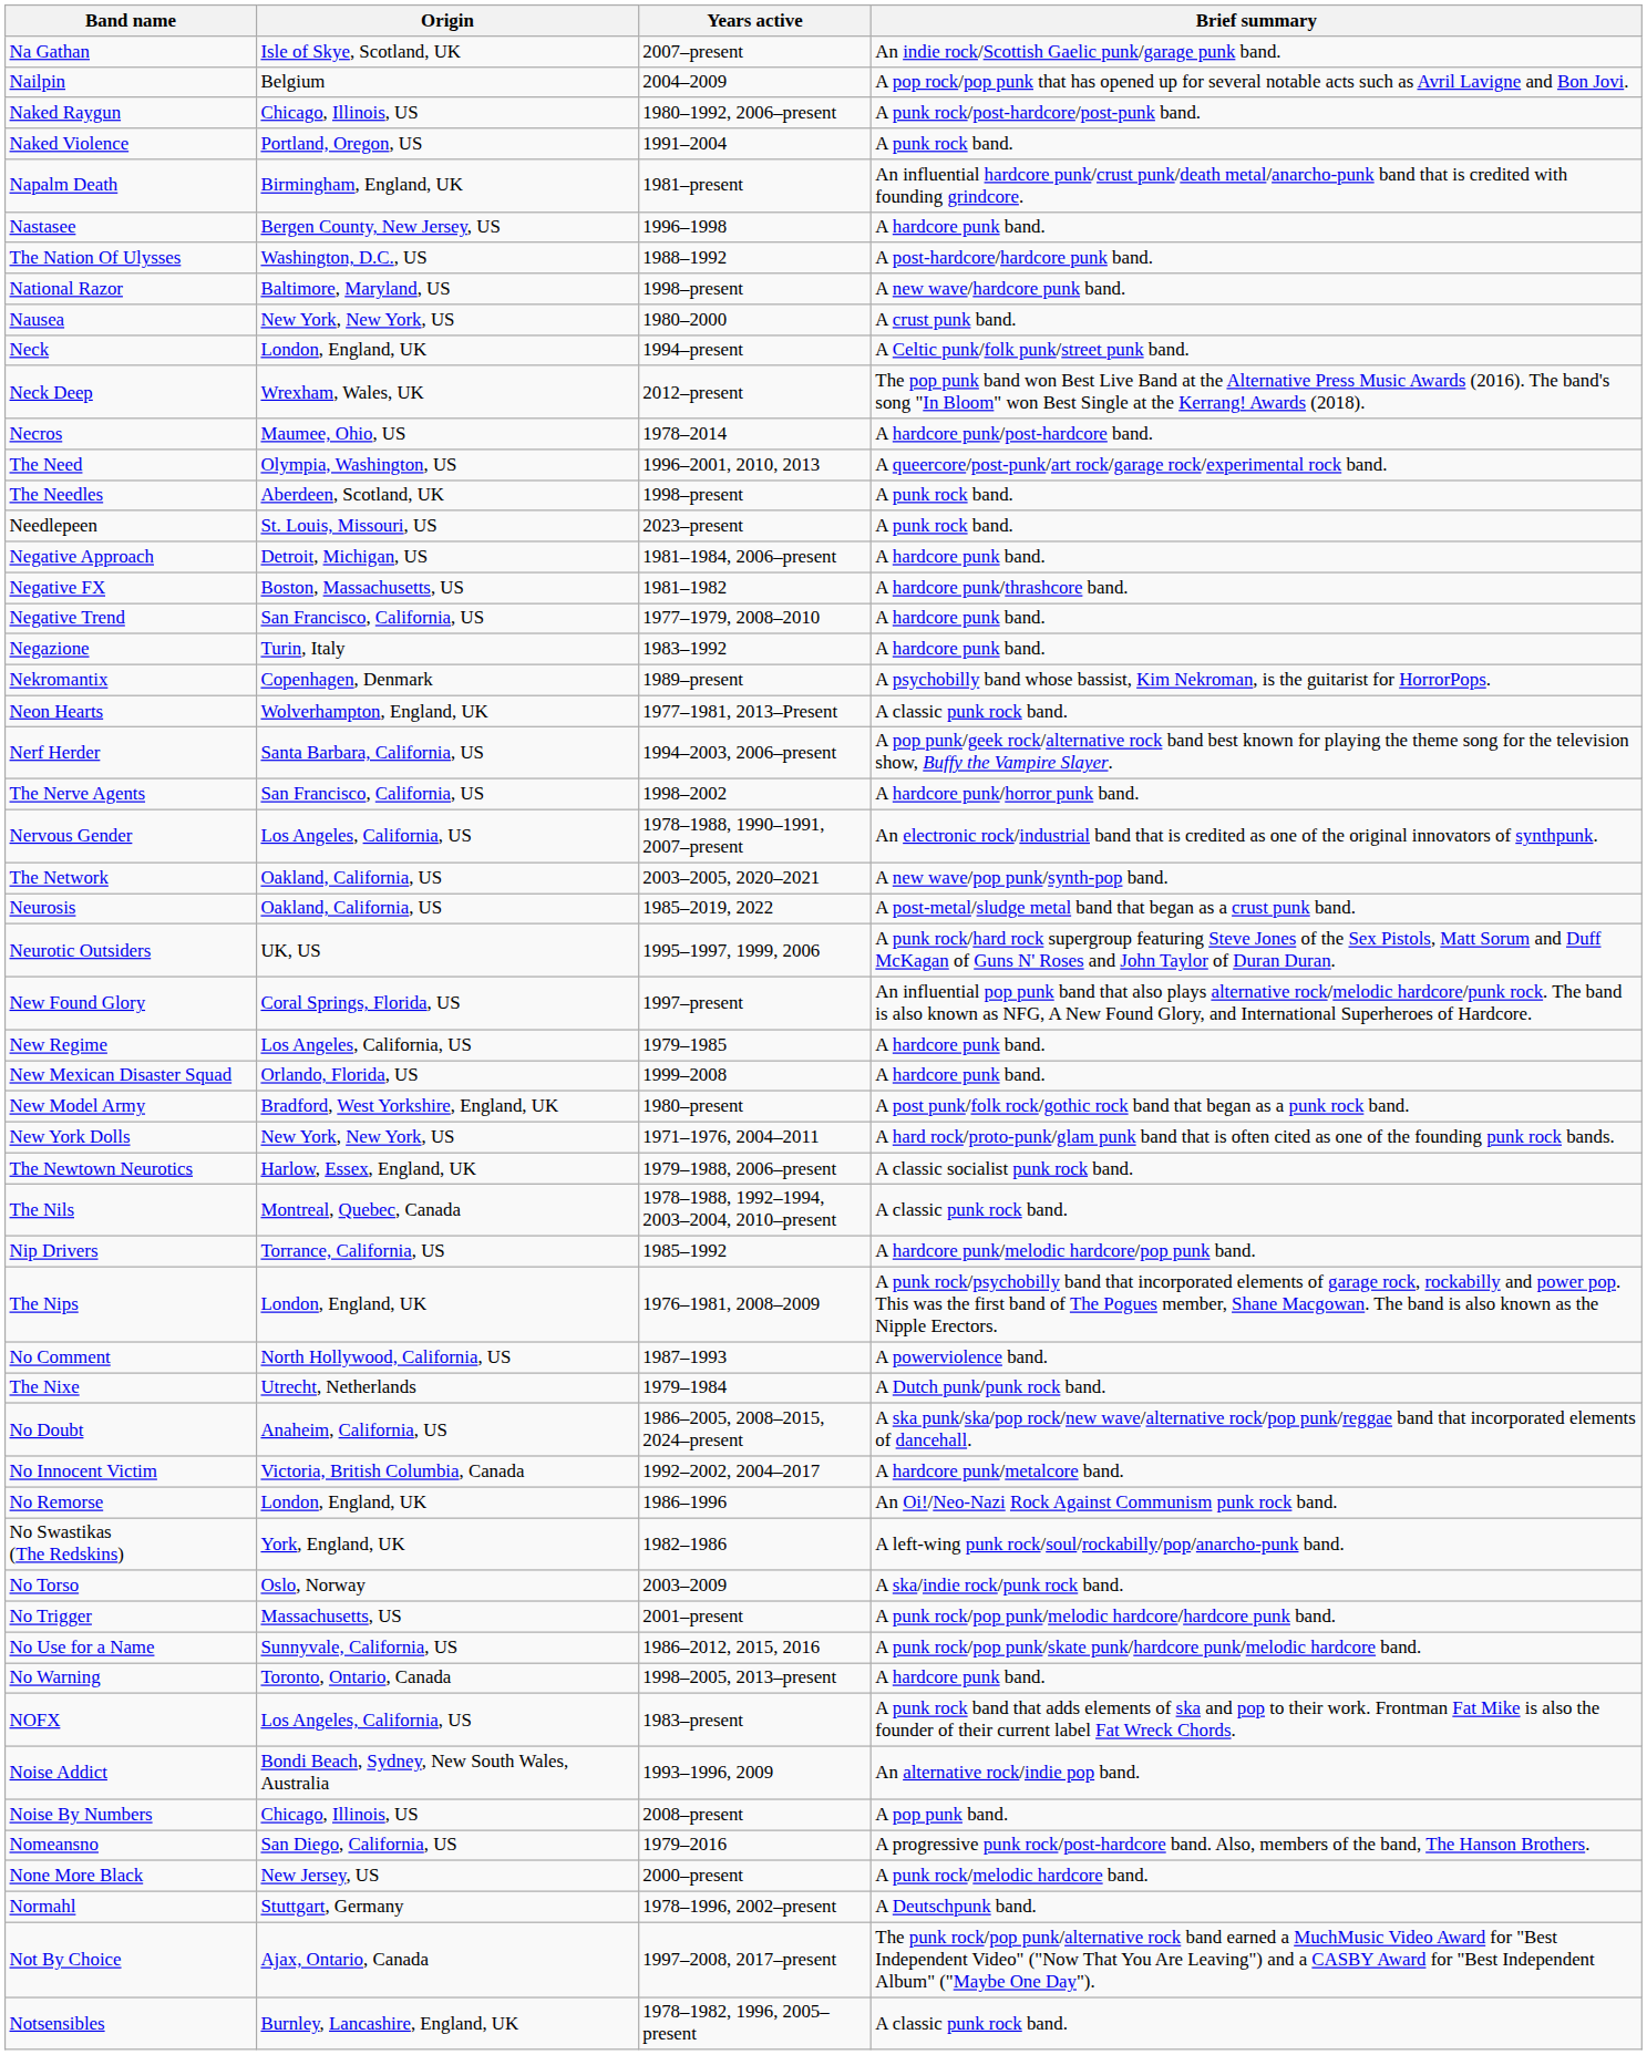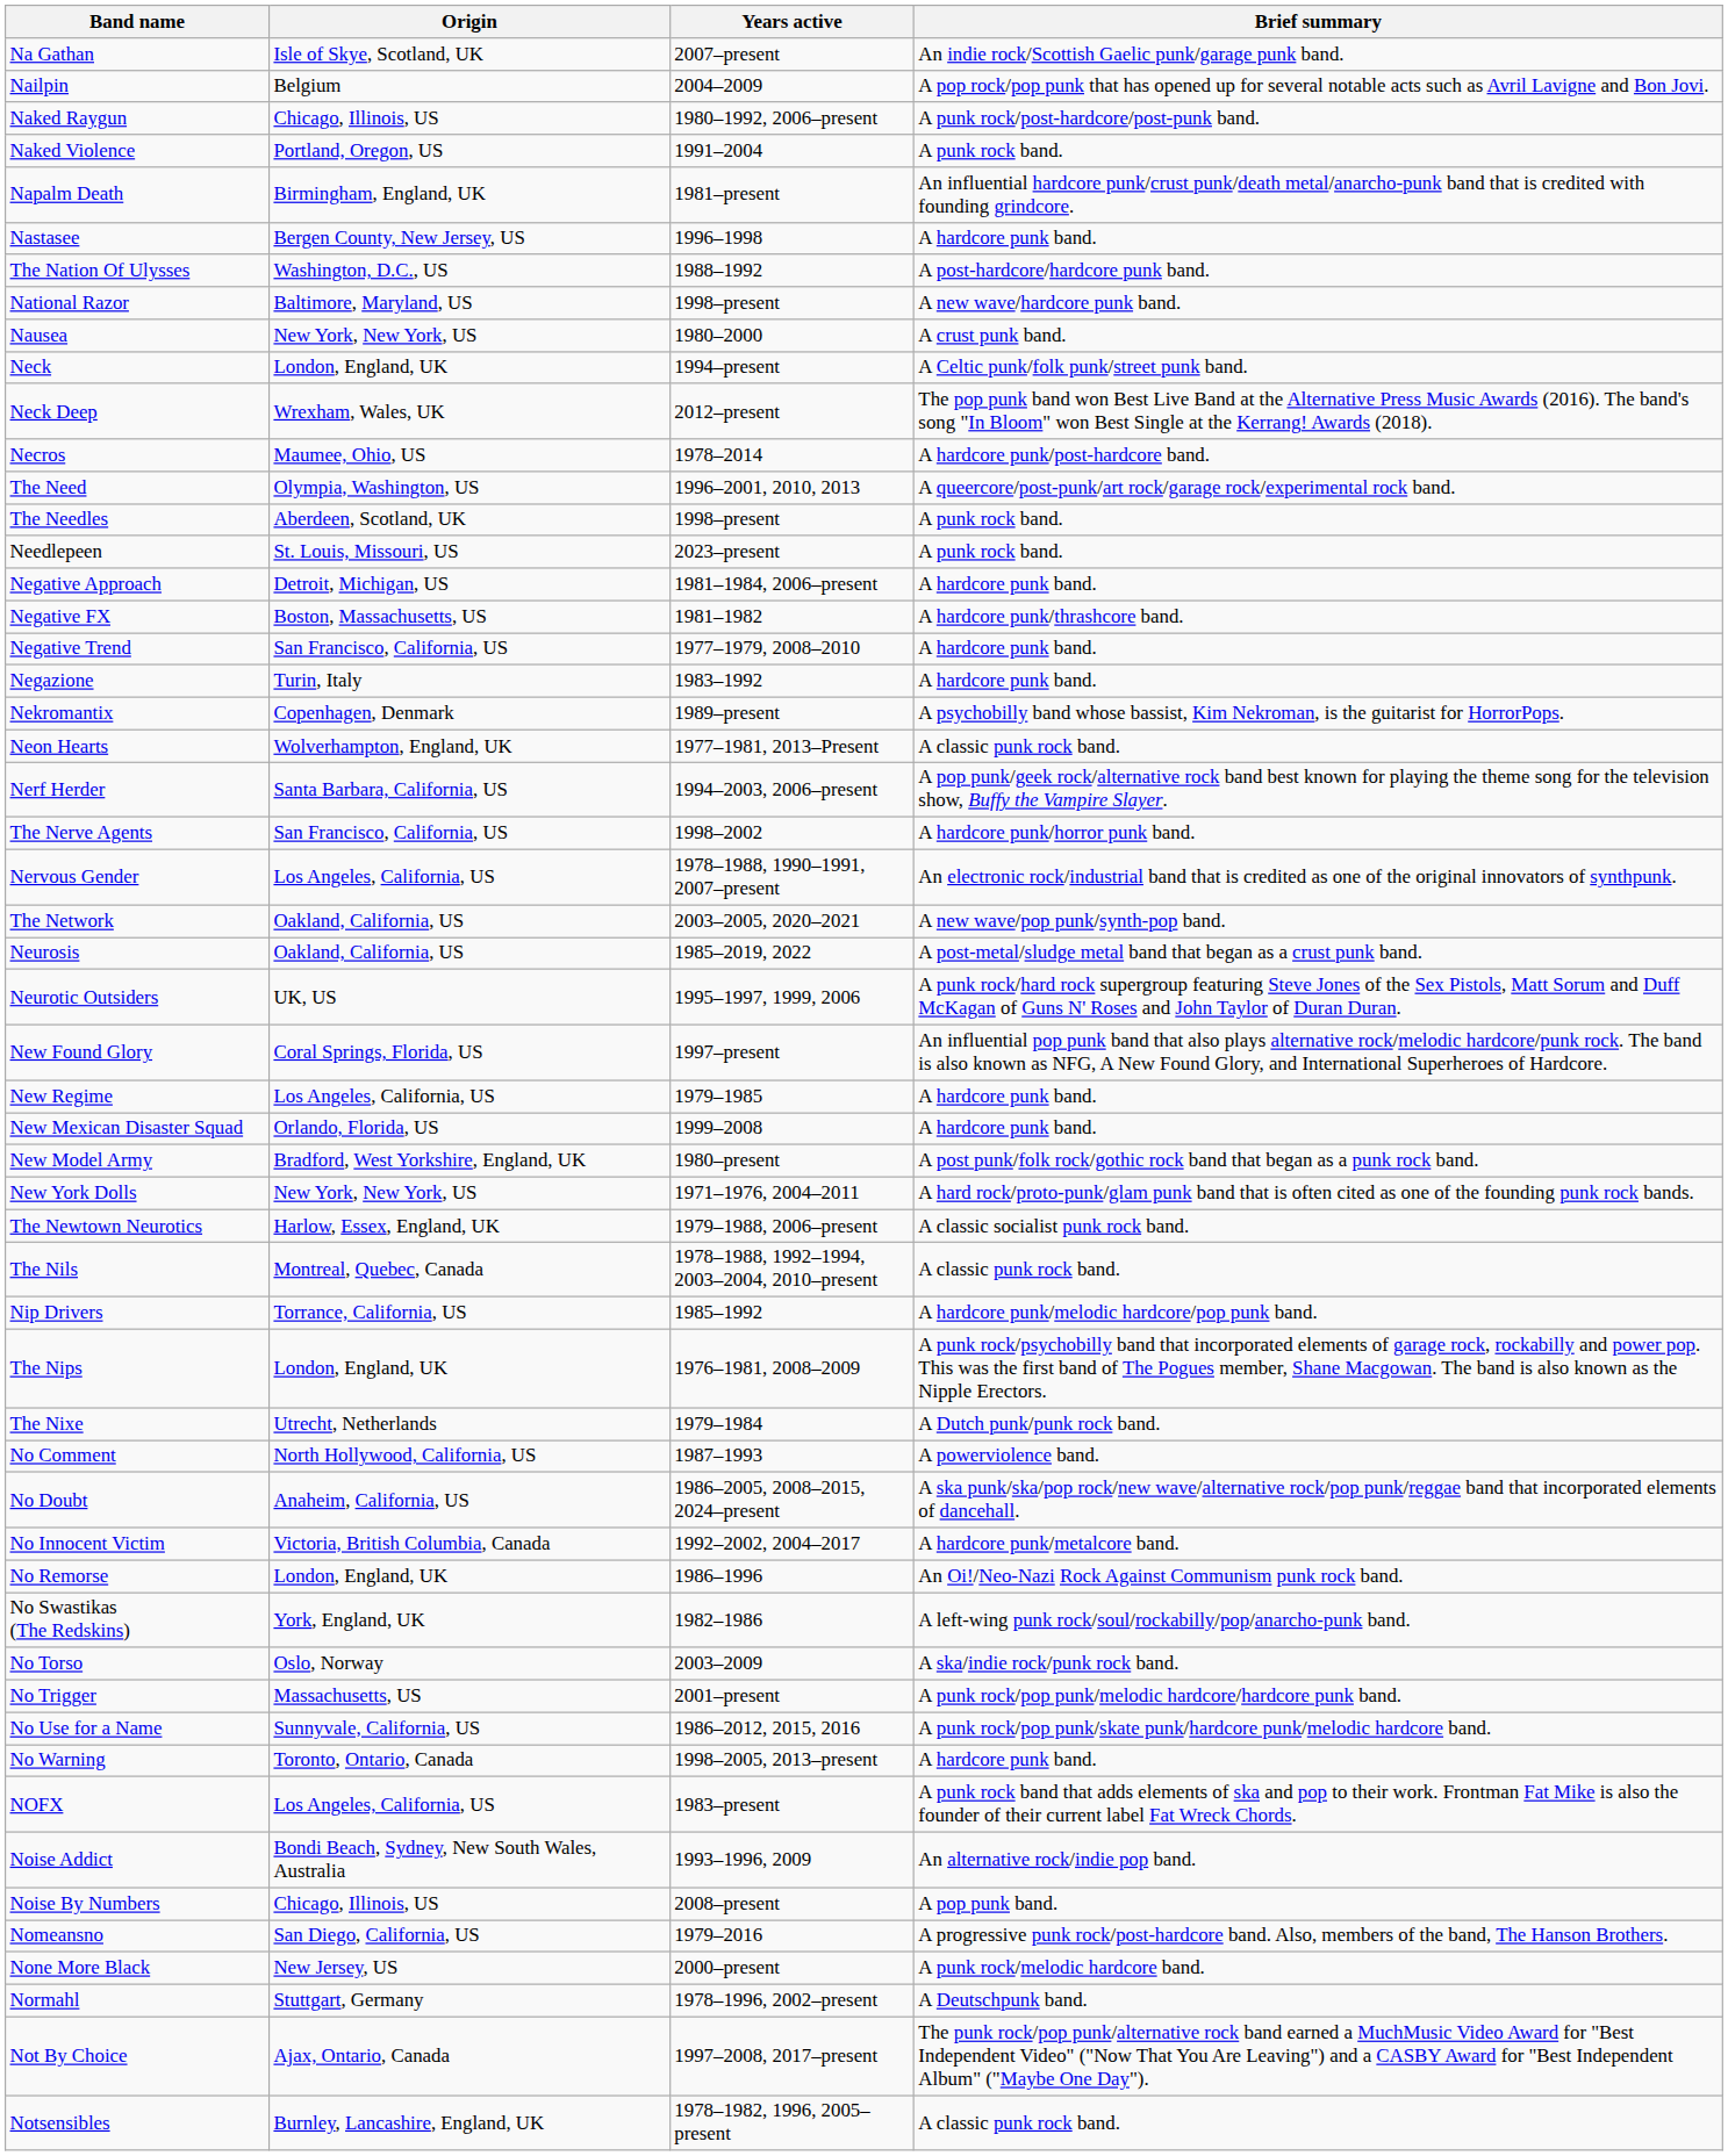 <table class="wikitable" style="font-size:90%; width:100%;">
 <tr>
 <th style="width:13em">Band name</th>
 <th style="width:20em">Origin</th>
 <th style="width:12em">Years active</th>
 <th>Brief summary</th>
 </tr>
 <tr>
 <td><a href='#'>Na Gathan</a></td>
 <td><a href='#'>Isle of Skye</a>, Scotland, UK</td>
 <td>2007–present</td>
 <td>An <a href='#'>indie rock</a>/<a href='#'>Scottish Gaelic punk</a>/<a href='#'>garage punk</a> band.</td>
 </tr>
 <tr>
 <td><a href='#'>Nailpin</a></td>
 <td>Belgium</td>
 <td>2004–2009</td>
 <td>A <a href='#'>pop rock</a>/<a href='#'>pop punk</a> that has opened up for several notable acts such as <a href='#'>Avril Lavigne</a> and <a href='#'>Bon Jovi</a>.</td>
 </tr>
 <tr>
 <td><a href='#'>Naked Raygun</a></td>
 <td><a href='#'>Chicago</a>, <a href='#'>Illinois</a>, US</td>
 <td>1980–1992, 2006–present</td>
 <td>A <a href='#'>punk rock</a>/<a href='#'>post-hardcore</a>/<a href='#'>post-punk</a> band.</td>
 </tr>
 <tr>
 <td><a href='#'>Naked Violence</a></td>
 <td><a href='#'>Portland, Oregon</a>, US</td>
 <td>1991–2004</td>
 <td>A <a href='#'>punk rock</a> band.</td>
 </tr>
 <tr>
 <td><a href='#'>Napalm Death</a></td>
 <td><a href='#'>Birmingham</a>, England, UK</td>
 <td>1981–present</td>
 <td>An influential <a href='#'>hardcore punk</a>/<a href='#'>crust punk</a>/<a href='#'>death metal</a>/<a href='#'>anarcho-punk</a> band that is credited with founding <a href='#'>grindcore</a>.</td>
 </tr>
 <tr>
 <td><a href='#'>Nastasee</a></td>
 <td><a href='#'>Bergen County, New Jersey</a>, US</td>
 <td>1996–1998</td>
 <td>A <a href='#'>hardcore punk</a> band.</td>
 </tr>
 <tr>
 <td><a href='#'>The Nation Of Ulysses</a></td>
 <td><a href='#'>Washington, D.C.</a>, US</td>
 <td>1988–1992</td>
 <td>A <a href='#'>post-hardcore</a>/<a href='#'>hardcore punk</a> band.</td>
 </tr>
 <tr>
 <td><a href='#'>National Razor</a></td>
 <td><a href='#'>Baltimore</a>, <a href='#'>Maryland</a>, US</td>
 <td>1998–present</td>
 <td>A <a href='#'>new wave</a>/<a href='#'>hardcore punk</a> band.</td>
 </tr>
 <tr>
 <td><a href='#'>Nausea</a></td>
 <td><a href='#'>New York</a>, <a href='#'>New York</a>, US</td>
 <td>1980–2000</td>
 <td>A <a href='#'>crust punk</a> band.</td>
 </tr>
 <tr>
 <td><a href='#'>Neck</a></td>
 <td><a href='#'>London</a>, England, UK</td>
 <td>1994–present</td>
 <td>A <a href='#'>Celtic punk</a>/<a href='#'>folk punk</a>/<a href='#'>street punk</a> band.</td>
 </tr>
 <tr>
 <td><a href='#'>Neck Deep</a></td>
 <td><a href='#'>Wrexham</a>, Wales, UK</td>
 <td>2012–present</td>
 <td>The <a href='#'>pop punk</a> band won Best Live Band at the <a href='#'>Alternative Press Music Awards</a> (2016). The band's song "<a href='#'>In Bloom</a>" won Best Single at the <a href='#'>Kerrang! Awards</a> (2018).</td>
 </tr>
 <tr>
 <td><a href='#'>Necros</a></td>
 <td><a href='#'>Maumee, Ohio</a>, US</td>
 <td>1978–2014</td>
 <td>A <a href='#'>hardcore punk</a>/<a href='#'>post-hardcore</a> band.</td>
 </tr>
 <tr>
 <td><a href='#'>The Need</a></td>
 <td><a href='#'>Olympia, Washington</a>, US</td>
 <td>1996–2001, 2010, 2013</td>
 <td>A <a href='#'>queercore</a>/<a href='#'>post-punk</a>/<a href='#'>art rock</a>/<a href='#'>garage rock</a>/<a href='#'>experimental rock</a> band.</td>
 </tr>
 <tr>
 <td><a href='#'>The Needles</a></td>
 <td><a href='#'>Aberdeen</a>, Scotland, UK</td>
 <td>1998–present</td>
 <td>A <a href='#'>punk rock</a> band.</td>
 </tr>
 <tr>
 <td>Needlepeen</td>
 <td><a href='#'>St. Louis, Missouri</a>, US</td>
 <td>2023–present</td>
 <td>A <a href='#'>punk rock</a> band.</td>
 </tr>
 <tr>
 <td><a href='#'>Negative Approach</a></td>
 <td><a href='#'>Detroit</a>, <a href='#'>Michigan</a>, US</td>
 <td>1981–1984, 2006–present</td>
 <td>A <a href='#'>hardcore punk</a> band.</td>
 </tr>
 <tr>
 <td><a href='#'>Negative FX</a></td>
 <td><a href='#'>Boston</a>, <a href='#'>Massachusetts</a>, US</td>
 <td>1981–1982</td>
 <td>A <a href='#'>hardcore punk</a>/<a href='#'>thrashcore</a> band.</td>
 </tr>
 <tr>
 <td><a href='#'>Negative Trend</a></td>
 <td><a href='#'>San Francisco</a>, <a href='#'>California</a>, US</td>
 <td>1977–1979, 2008–2010</td>
 <td>A <a href='#'>hardcore punk</a> band.</td>
 </tr>
 <tr>
 <td><a href='#'>Negazione</a></td>
 <td><a href='#'>Turin</a>, Italy</td>
 <td>1983–1992</td>
 <td>A <a href='#'>hardcore punk</a> band.</td>
 </tr>
 <tr>
 <td><a href='#'>Nekromantix</a></td>
 <td><a href='#'>Copenhagen</a>, Denmark</td>
 <td>1989–present</td>
 <td>A <a href='#'>psychobilly</a> band whose bassist, <a href='#'>Kim Nekroman</a>, is the guitarist for <a href='#'>HorrorPops</a>.</td>
 </tr>
 <tr>
 <td><a href='#'>Neon Hearts</a></td>
 <td><a href='#'>Wolverhampton</a>, England, UK</td>
 <td>1977–1981, 2013–Present</td>
 <td>A classic <a href='#'>punk rock</a> band.</td>
 </tr>
 <tr>
 <td><a href='#'>Nerf Herder</a></td>
 <td><a href='#'>Santa Barbara, California</a>, US</td>
 <td>1994–2003, 2006–present</td>
 <td>A <a href='#'>pop punk</a>/<a href='#'>geek rock</a>/<a href='#'>alternative rock</a> band best known for playing the theme song for the television show, <em><a href='#'>Buffy the Vampire Slayer</a></em>.</td>
 </tr>
 <tr>
 <td><a href='#'>The Nerve Agents</a></td>
 <td><a href='#'>San Francisco</a>, <a href='#'>California</a>, US</td>
 <td>1998–2002</td>
 <td>A <a href='#'>hardcore punk</a>/<a href='#'>horror punk</a> band.</td>
 </tr>
 <tr>
 <td><a href='#'>Nervous Gender</a></td>
 <td><a href='#'>Los Angeles</a>, <a href='#'>California</a>, US</td>
 <td>1978–1988, 1990–1991, 2007–present</td>
 <td>An <a href='#'>electronic rock</a>/<a href='#'>industrial</a> band that is credited as one of the original innovators of <a href='#'>synthpunk</a>.</td>
 </tr>
 <tr>
 <td><a href='#'>The Network</a></td>
 <td><a href='#'>Oakland, California</a>, US</td>
 <td>2003–2005, 2020–2021</td>
 <td>A <a href='#'>new wave</a>/<a href='#'>pop punk</a>/<a href='#'>synth-pop</a> band.</td>
 </tr>
 <tr>
 <td><a href='#'>Neurosis</a></td>
 <td><a href='#'>Oakland, California</a>, US</td>
 <td>1985–2019, 2022</td>
 <td>A <a href='#'>post-metal</a>/<a href='#'>sludge metal</a> band that began as a <a href='#'>crust punk</a> band.</td>
 </tr>
 <tr>
 <td><a href='#'>Neurotic Outsiders</a></td>
 <td>UK, US</td>
 <td>1995–1997, 1999, 2006</td>
 <td>A <a href='#'>punk rock</a>/<a href='#'>hard rock</a> supergroup featuring <a href='#'>Steve Jones</a> of the <a href='#'>Sex Pistols</a>, <a href='#'>Matt Sorum</a> and <a href='#'>Duff McKagan</a> of <a href='#'>Guns N' Roses</a> and <a href='#'>John Taylor</a> of <a href='#'>Duran Duran</a>.</td>
 </tr>
 <tr>
 <td><a href='#'>New Found Glory</a></td>
 <td><a href='#'>Coral Springs, Florida</a>, US</td>
 <td>1997–present</td>
 <td>An influential <a href='#'>pop punk</a> band that also plays <a href='#'>alternative rock</a>/<a href='#'>melodic hardcore</a>/<a href='#'>punk rock</a>. The band is also known as NFG, A New Found Glory, and International Superheroes of Hardcore.</td>
 </tr>
 <tr>
 <td><a href='#'>New Regime</a></td>
 <td><a href='#'>Los Angeles</a>, California, US</td>
 <td>1979–1985</td>
 <td>A <a href='#'>hardcore punk</a> band.</td>
 </tr>
 <tr>
 <td><a href='#'>New Mexican Disaster Squad</a></td>
 <td><a href='#'>Orlando, Florida</a>, US</td>
 <td>1999–2008</td>
 <td>A <a href='#'>hardcore punk</a> band.</td>
 </tr>
 <tr>
 <td><a href='#'>New Model Army</a></td>
 <td><a href='#'>Bradford</a>, <a href='#'>West Yorkshire</a>, England, UK</td>
 <td>1980–present</td>
 <td>A <a href='#'>post punk</a>/<a href='#'>folk rock</a>/<a href='#'>gothic rock</a> band that began as a <a href='#'>punk rock</a> band.</td>
 </tr>
 <tr>
 <td><a href='#'>New York Dolls</a></td>
 <td><a href='#'>New York</a>, <a href='#'>New York</a>, US</td>
 <td>1971–1976, 2004–2011</td>
 <td>A <a href='#'>hard rock</a>/<a href='#'>proto-punk</a>/<a href='#'>glam punk</a> band that is often cited as one of the founding <a href='#'>punk rock</a> bands.</td>
 </tr>
 <tr>
 <td><a href='#'>The Newtown Neurotics</a></td>
 <td><a href='#'>Harlow</a>, <a href='#'>Essex</a>, England, UK</td>
 <td>1979–1988, 2006–present</td>
 <td>A classic socialist <a href='#'>punk rock</a> band.</td>
 </tr>
 <tr>
 <td><a href='#'>The Nils</a></td>
 <td><a href='#'>Montreal</a>, <a href='#'>Quebec</a>, Canada</td>
 <td>1978–1988, 1992–1994, 2003–2004, 2010–present</td>
 <td>A classic <a href='#'>punk rock</a> band.</td>
 </tr>
 <tr>
 <td><a href='#'>Nip Drivers</a></td>
 <td><a href='#'>Torrance, California</a>, US</td>
 <td>1985–1992</td>
 <td>A <a href='#'>hardcore punk</a>/<a href='#'>melodic hardcore</a>/<a href='#'>pop punk</a> band.</td>
 </tr>
 <tr>
 <td><a href='#'>The Nips</a></td>
 <td><a href='#'>London</a>, England, UK</td>
 <td>1976–1981, 2008–2009</td>
 <td>A <a href='#'>punk rock</a>/<a href='#'>psychobilly</a> band that incorporated elements of <a href='#'>garage rock</a>, <a href='#'>rockabilly</a> and <a href='#'>power pop</a>. This was the first band of <a href='#'>The Pogues</a> member, <a href='#'>Shane Macgowan</a>. The band is also known as the Nipple Erectors.</td>
 </tr>
 <tr>
+<td><a href='#'>The Nixe</a></td>
+<td><a href='#'>Utrecht</a>, Netherlands</td>
+<td>1979–1984</td>
+<td>A <a href='#'>Dutch punk</a>/<a href='#'>punk rock</a> band.</td>
+</tr>
+<tr>
 <td><a href='#'>No Comment</a></td>
 <td><a href='#'>North Hollywood, California</a>, US</td>
 <td>1987–1993</td>
 <td>A <a href='#'>powerviolence</a> band.</td>
-</tr>
-<tr>
-<td><a href='#'>The Nixe</a></td>
-<td><a href='#'>Utrecht</a>, Netherlands</td>
-<td>1979–1984</td>
-<td>A <a href='#'>Dutch punk</a>/<a href='#'>punk rock</a> band.</td>
 </tr>
 <tr>
 <td><a href='#'>No Doubt</a></td>
 <td><a href='#'>Anaheim</a>, <a href='#'>California</a>, US</td>
 <td>1986–2005, 2008–2015, 2024–present</td>
 <td>A <a href='#'>ska punk</a>/<a href='#'>ska</a>/<a href='#'>pop rock</a>/<a href='#'>new wave</a>/<a href='#'>alternative rock</a>/<a href='#'>pop punk</a>/<a href='#'>reggae</a> band that incorporated elements of <a href='#'>dancehall</a>.</td>
 </tr>
 <tr>
 <td><a href='#'>No Innocent Victim</a></td>
 <td><a href='#'>Victoria, British Columbia</a>, Canada</td>
 <td>1992–2002, 2004–2017</td>
 <td>A <a href='#'>hardcore punk</a>/<a href='#'>metalcore</a> band.</td>
 </tr>
 <tr>
 <td><a href='#'>No Remorse</a></td>
 <td><a href='#'>London</a>, England, UK</td>
 <td>1986–1996</td>
 <td>An <a href='#'>Oi!</a>/<a href='#'>Neo-Nazi</a> <a href='#'>Rock Against Communism</a> <a href='#'>punk rock</a> band.</td>
 </tr>
 <tr>
 <td>No Swastikas<br>(<a href='#'>The Redskins</a>)</td>
 <td><a href='#'>York</a>, England, UK</td>
 <td>1982–1986</td>
 <td>A left-wing <a href='#'>punk rock</a>/<a href='#'>soul</a>/<a href='#'>rockabilly</a>/<a href='#'>pop</a>/<a href='#'>anarcho-punk</a> band.</td>
 </tr>
 <tr>
 <td><a href='#'>No Torso</a></td>
 <td><a href='#'>Oslo</a>, Norway</td>
 <td>2003–2009</td>
 <td>A <a href='#'>ska</a>/<a href='#'>indie rock</a>/<a href='#'>punk rock</a> band.</td>
 </tr>
 <tr>
 <td><a href='#'>No Trigger</a></td>
 <td><a href='#'>Massachusetts</a>, US</td>
 <td>2001–present</td>
 <td>A <a href='#'>punk rock</a>/<a href='#'>pop punk</a>/<a href='#'>melodic hardcore</a>/<a href='#'>hardcore punk</a> band.</td>
 </tr>
 <tr>
 <td><a href='#'>No Use for a Name</a></td>
 <td><a href='#'>Sunnyvale, California</a>, US</td>
 <td>1986–2012, 2015, 2016</td>
 <td>A <a href='#'>punk rock</a>/<a href='#'>pop punk</a>/<a href='#'>skate punk</a>/<a href='#'>hardcore punk</a>/<a href='#'>melodic hardcore</a> band.</td>
 </tr>
 <tr>
 <td><a href='#'>No Warning</a></td>
 <td><a href='#'>Toronto</a>, <a href='#'>Ontario</a>, Canada</td>
 <td>1998–2005, 2013–present</td>
 <td>A <a href='#'>hardcore punk</a> band.</td>
 </tr>
 <tr>
 <td><a href='#'>NOFX</a></td>
 <td><a href='#'>Los Angeles, California</a>, US</td>
 <td>1983–present</td>
 <td>A <a href='#'>punk rock</a> band that adds elements of <a href='#'>ska</a> and <a href='#'>pop</a> to their work. Frontman <a href='#'>Fat Mike</a> is also the founder of their current label <a href='#'>Fat Wreck Chords</a>.</td>
 </tr>
 <tr>
 <td><a href='#'>Noise Addict</a></td>
 <td><a href='#'>Bondi Beach</a>, <a href='#'>Sydney</a>, New South Wales, Australia</td>
 <td>1993–1996, 2009</td>
 <td>An <a href='#'>alternative rock</a>/<a href='#'>indie pop</a> band.</td>
 </tr>
 <tr>
 <td><a href='#'>Noise By Numbers</a></td>
 <td><a href='#'>Chicago</a>, <a href='#'>Illinois</a>, US</td>
 <td>2008–present</td>
 <td>A <a href='#'>pop punk</a> band.</td>
 </tr>
 <tr>
 <td><a href='#'>Nomeansno</a></td>
 <td><a href='#'>San Diego</a>, <a href='#'>California</a>, US</td>
 <td>1979–2016</td>
 <td>A progressive <a href='#'>punk rock</a>/<a href='#'>post-hardcore</a> band. Also, members of the band, <a href='#'>The Hanson Brothers</a>.</td>
 </tr>
 <tr>
 <td><a href='#'>None More Black</a></td>
 <td><a href='#'>New Jersey</a>, US</td>
 <td>2000–present</td>
 <td>A <a href='#'>punk rock</a>/<a href='#'>melodic hardcore</a> band.</td>
 </tr>
 <tr>
 <td><a href='#'>Normahl</a></td>
 <td><a href='#'>Stuttgart</a>, Germany</td>
 <td>1978–1996, 2002–present</td>
 <td>A <a href='#'>Deutschpunk</a> band.</td>
 </tr>
 <tr>
 <td><a href='#'>Not By Choice</a></td>
 <td><a href='#'>Ajax, Ontario</a>, Canada</td>
 <td>1997–2008, 2017–present</td>
 <td>The <a href='#'>punk rock</a>/<a href='#'>pop punk</a>/<a href='#'>alternative rock</a> band earned a <a href='#'>MuchMusic Video Award</a> for "Best Independent Video" ("Now That You Are Leaving") and a <a href='#'>CASBY Award</a> for "Best Independent Album" ("<a href='#'>Maybe One Day</a>").</td>
 </tr>
 <tr>
 <td><a href='#'>Notsensibles</a></td>
 <td><a href='#'>Burnley</a>, <a href='#'>Lancashire</a>, England, UK</td>
 <td>1978–1982, 1996, 2005–present</td>
 <td>A classic <a href='#'>punk rock</a> band.</td>
 </tr>
 </table>
